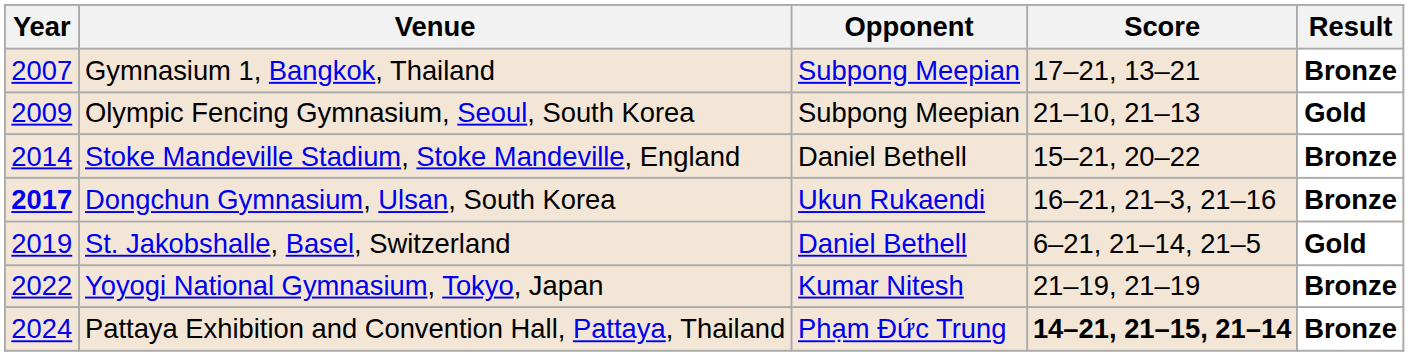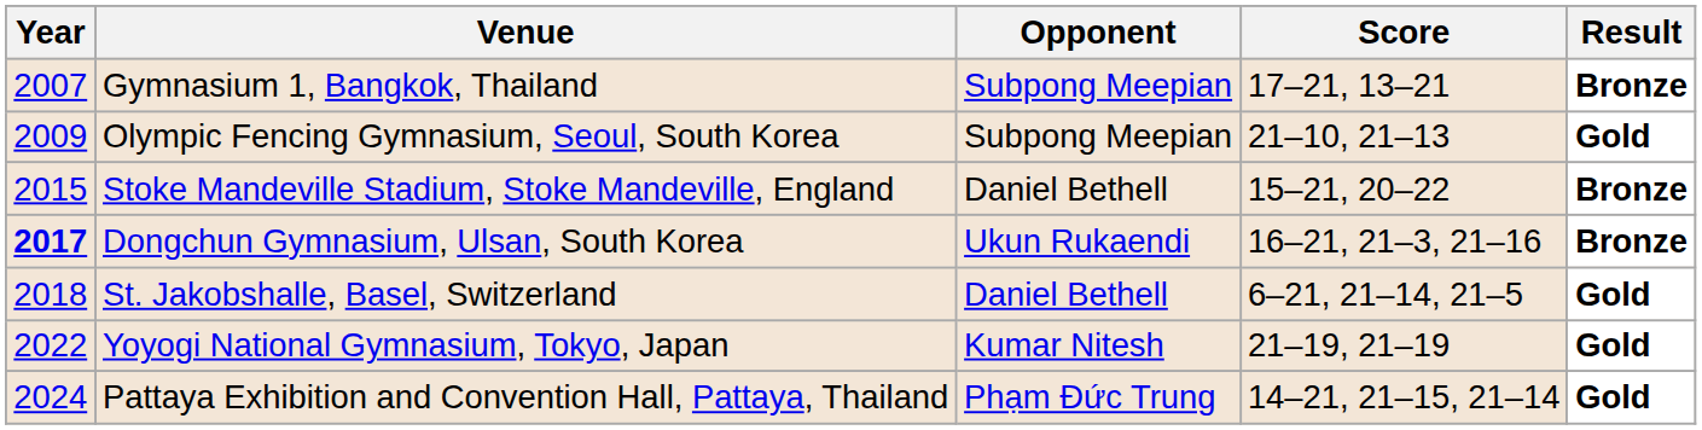 <table class="sortable wikitable" style="font-size: 90%;">
 <tr>
 <th>Year</th>
 <th>Venue</th>
 <th>Opponent</th>
 <th>Score</th>
 <th>Result</th>
 </tr>
 <tr style="background:#F3E6D7">
 <td align="center"><a href='#'>2007</a></td>
 <td align="left">Gymnasium 1, <a href='#'>Bangkok</a>, Thailand</td>
 <td align="left"> <a href='#'>Subpong Meepian</a></td>
 <td align="left">17–21, 13–21</td>
 <td style="text-align:left; background:white"> <strong>Bronze</strong></td>
 </tr>
 <tr style="background:#F3E6D7">
 <td align="center"><a href='#'>2009</a></td>
 <td align="left">Olympic Fencing Gymnasium, <a href='#'>Seoul</a>, South Korea</td>
 <td align="left"> Subpong Meepian</td>
 <td align="left">21–10, 21–13</td>
 <td style="text-align:left; background:white"> <strong>Gold</strong></td>
 </tr>
 <tr style="background:#F3E6D7">
-<td align="center"><a href='#'>2014</a></td>
+<td align="center"><a href='#'>2015</a></td>
 <td align="left"><a href='#'>Stoke Mandeville Stadium</a>, <a href='#'>Stoke Mandeville</a>, England</td>
 <td align="left"> Daniel Bethell</td>
 <td align="left">15–21, 20–22</td>
 <td style="text-align:left; background:white"> <strong>Bronze</strong></td>
 </tr>
 <tr style="background:#F3E6D7">
 <td align="center"><strong><a href='#'>2017</a></strong></td>
 <td align="left"><a href='#'>Dongchun Gymnasium</a>, <a href='#'>Ulsan</a>, South Korea</td>
 <td align="left"> <a href='#'>Ukun Rukaendi</a></td>
 <td align="left">16–21, 21–3, 21–16</td>
 <td style="text-align:left; background:white"> <strong>Bronze</strong></td>
 </tr>
 <tr style="background:#F3E6D7">
-<td align="center"><a href='#'>2019</a></td>
+<td align="center"><a href='#'>2018</a></td>
 <td align="left"><a href='#'>St. Jakobshalle</a>, <a href='#'>Basel</a>, Switzerland</td>
 <td align="left"> <a href='#'>Daniel Bethell</a></td>
 <td align="left">6–21, 21–14, 21–5</td>
 <td style="text-align:left; background:white"> <strong>Gold</strong></td>
 </tr>
 <tr style="background:#F3E6D7">
 <td align="center"><a href='#'>2022</a></td>
 <td align="left"><a href='#'>Yoyogi National Gymnasium</a>, <a href='#'>Tokyo</a>, Japan</td>
 <td align="left"> <a href='#'>Kumar Nitesh</a></td>
 <td align="left">21–19, 21–19</td>
-<td style="text-align:left; background:white"> <strong>Bronze</strong></td>
+<td style="text-align:left; background:white"> <strong>Gold</strong></td>
 </tr>
 <tr style="background:#F3E6D7">
 <td align="center"><a href='#'>2024</a></td>
 <td align="left">Pattaya Exhibition and Convention Hall, <a href='#'>Pattaya</a>, Thailand</td>
 <td align="left"> <a href='#'>Phạm Đức Trung</a></td>
-<td align="left"><strong>14–21, 21–15, 21–14</strong></td>
-<td style="text-align:left; background:white"> <strong>Bronze</strong></td>
+<td align="left">14–21, 21–15, 21–14</td>
+<td style="text-align:left; background:white"> <strong>Gold</strong></td>
 </tr>
 </table>
